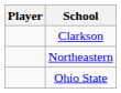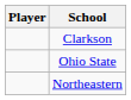 <table class="wikitable sortable" style="font-size: 95%;text-align: center;">
 <tr>
 <th>Player</th>
 <th>School</th>
 </tr>
 <tr>
 <td><strong></strong></td>
 <td><a href='#'>Clarkson</a></td>
 </tr>
 <tr>
 <td></td>
-<td><a href='#'>Northeastern</a></td>
+<td><a href='#'>Ohio State</a></td>
 </tr>
 <tr>
 <td></td>
-<td><a href='#'>Ohio State</a></td>
+<td><a href='#'>Northeastern</a></td>
 </tr>
 </table>
